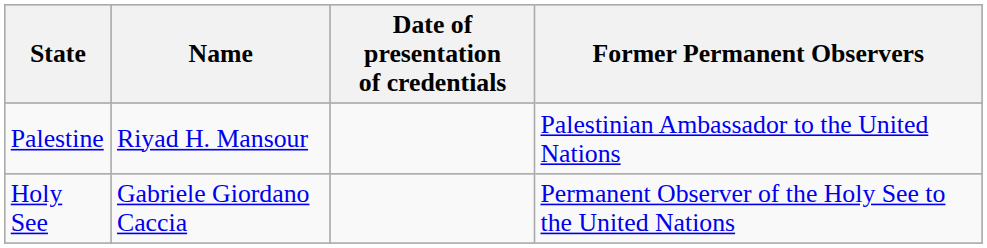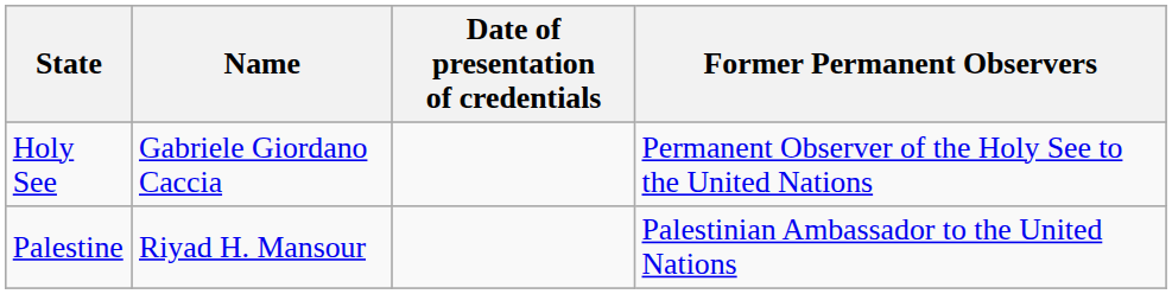 <table class="wikitable sortable">
 <tr Observers>
 <th>State</th>
 <th>Name</th>
 <th>Date of presentation <br>of credentials</th>
 <th>Former Permanent Observers</th>
 </tr>
 <tr>
+<td><a href='#'>Holy See</a></td>
+<td><a href='#'>Gabriele Giordano Caccia</a></td>
+<td></td>
+<td><a href='#'>Permanent Observer of the Holy See to the United Nations</a></td>
+</tr>
+<tr>
 <td><a href='#'>Palestine</a></td>
 <td><a href='#'>Riyad H. Mansour</a></td>
 <td></td>
 <td><a href='#'>Palestinian Ambassador to the United Nations</a></td>
 </tr>
-<tr>
-<td><a href='#'>Holy See</a></td>
-<td><a href='#'>Gabriele Giordano Caccia</a></td>
-<td></td>
-<td><a href='#'>Permanent Observer of the Holy See to the United Nations</a></td>
-</tr>
 </table>
